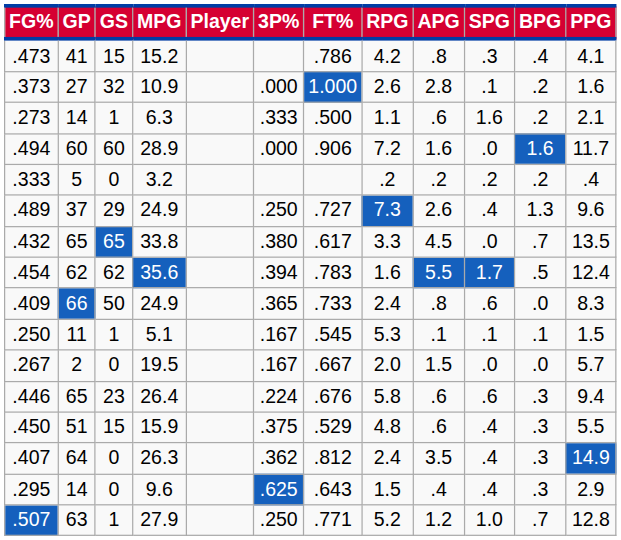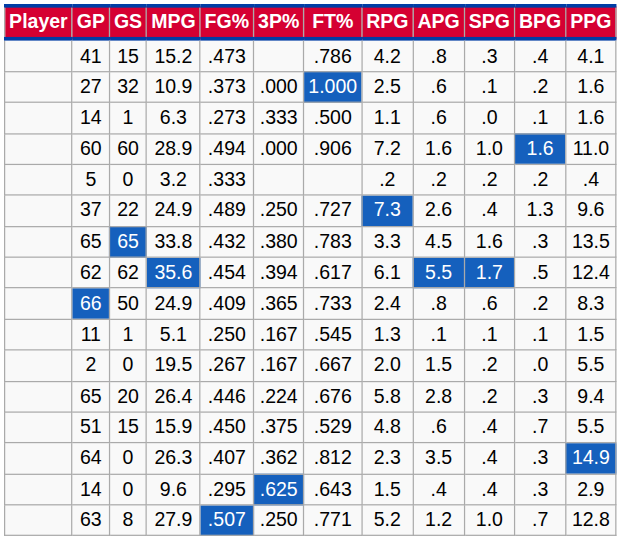 <table class="wikitable sortable" style="text-align:right;">
 <tr>
-<th style="background:#D50032; color:#FFFFFF; border-top:#003DA5 3px solid; border-bottom:#003DA5 3px solid;">FG%</th>
+<th style="background:#D50032; color:#FFFFFF; border-top:#003DA5 3px solid; border-bottom:#003DA5 3px solid;">Player</th>
 <th style="background:#D50032; color:#FFFFFF; border-top:#003DA5 3px solid; border-bottom:#003DA5 3px solid;">GP</th>
 <th style="background:#D50032; color:#FFFFFF; border-top:#003DA5 3px solid; border-bottom:#003DA5 3px solid;">GS</th>
 <th style="background:#D50032; color:#FFFFFF; border-top:#003DA5 3px solid; border-bottom:#003DA5 3px solid;">MPG</th>
-<th style="background:#D50032; color:#FFFFFF; border-top:#003DA5 3px solid; border-bottom:#003DA5 3px solid;">Player</th>
+<th style="background:#D50032; color:#FFFFFF; border-top:#003DA5 3px solid; border-bottom:#003DA5 3px solid;">FG%</th>
 <th style="background:#D50032; color:#FFFFFF; border-top:#003DA5 3px solid; border-bottom:#003DA5 3px solid;">3P%</th>
 <th style="background:#D50032; color:#FFFFFF; border-top:#003DA5 3px solid; border-bottom:#003DA5 3px solid;">FT%</th>
 <th style="background:#D50032; color:#FFFFFF; border-top:#003DA5 3px solid; border-bottom:#003DA5 3px solid;">RPG</th>
 <th style="background:#D50032; color:#FFFFFF; border-top:#003DA5 3px solid; border-bottom:#003DA5 3px solid;">APG</th>
 <th style="background:#D50032; color:#FFFFFF; border-top:#003DA5 3px solid; border-bottom:#003DA5 3px solid;">SPG</th>
 <th style="background:#D50032; color:#FFFFFF; border-top:#003DA5 3px solid; border-bottom:#003DA5 3px solid;">BPG</th>
 <th style="background:#D50032; color:#FFFFFF; border-top:#003DA5 3px solid; border-bottom:#003DA5 3px solid;">PPG</th>
 </tr>
 <tr style="text-align:center">
-<td>.473</td>
+<td></td>
 <td>41</td>
 <td>15</td>
 <td>15.2</td>
-<td></td>
+<td>.473</td>
 <td></td>
 <td>.786</td>
 <td>4.2</td>
 <td>.8</td>
 <td>.3</td>
 <td>.4</td>
 <td>4.1</td>
 </tr>
 <tr style="text-align:center">
-<td>.373</td>
+<td></td>
 <td>27</td>
 <td>32</td>
 <td>10.9</td>
-<td></td>
+<td>.373</td>
 <td>.000</td>
 <td style="background:#1560BD;color:white;">1.000</td>
-<td>2.6</td>
-<td>2.8</td>
+<td>2.5</td>
+<td>.6</td>
 <td>.1</td>
 <td>.2</td>
 <td>1.6</td>
 </tr>
 <tr style="text-align:center">
-<td>.273</td>
+<td></td>
 <td>14</td>
 <td>1</td>
 <td>6.3</td>
-<td></td>
+<td>.273</td>
 <td>.333</td>
 <td>.500</td>
 <td>1.1</td>
 <td>.6</td>
+<td>.0</td>
+<td>.1</td>
 <td>1.6</td>
-<td>.2</td>
-<td>2.1</td>
 </tr>
 <tr style="text-align:center">
-<td>.494</td>
+<td><strong></strong></td>
 <td>60</td>
 <td>60</td>
 <td>28.9</td>
-<td><strong></strong></td>
+<td>.494</td>
 <td>.000</td>
 <td>.906</td>
 <td>7.2</td>
 <td>1.6</td>
-<td>.0</td>
+<td>1.0</td>
 <td style="background:#1560BD;color:white;">1.6</td>
-<td>11.7</td>
+<td>11.0</td>
 </tr>
 <tr style="text-align:center">
-<td>.333</td>
+<td></td>
 <td>5</td>
 <td>0</td>
 <td>3.2</td>
-<td></td>
+<td>.333</td>
 <td></td>
 <td></td>
 <td>.2</td>
 <td>.2</td>
 <td>.2</td>
 <td>.2</td>
 <td>.4</td>
 </tr>
 <tr style="text-align:center">
+<td><strong></strong></td>
+<td>37</td>
+<td>22</td>
+<td>24.9</td>
 <td>.489</td>
-<td>37</td>
-<td>29</td>
-<td>24.9</td>
-<td><strong></strong></td>
 <td>.250</td>
 <td>.727</td>
 <td style="background:#1560BD;color:white;">7.3</td>
 <td>2.6</td>
 <td>.4</td>
 <td>1.3</td>
 <td>9.6</td>
 </tr>
 <tr style="text-align:center">
-<td>.432</td>
+<td><strong></strong></td>
 <td>65</td>
 <td style="background:#1560BD;color:white;">65</td>
 <td>33.8</td>
-<td><strong></strong></td>
+<td>.432</td>
 <td>.380</td>
-<td>.617</td>
+<td>.783</td>
 <td>3.3</td>
 <td>4.5</td>
-<td>.0</td>
-<td>.7</td>
+<td>1.6</td>
+<td>.3</td>
 <td>13.5</td>
 </tr>
 <tr style="text-align:center">
-<td>.454</td>
+<td><strong></strong></td>
 <td>62</td>
 <td>62</td>
 <td style="background:#1560BD;color:white;">35.6</td>
-<td><strong></strong></td>
+<td>.454</td>
 <td>.394</td>
-<td>.783</td>
-<td>1.6</td>
+<td>.617</td>
+<td>6.1</td>
 <td style="background:#1560BD;color:white;">5.5</td>
 <td style="background:#1560BD;color:white;">1.7</td>
 <td>.5</td>
 <td>12.4</td>
 </tr>
 <tr style="text-align:center">
-<td>.409</td>
+<td></td>
 <td style="background:#1560BD;color:white;">66</td>
 <td>50</td>
 <td>24.9</td>
-<td></td>
+<td>.409</td>
 <td>.365</td>
 <td>.733</td>
 <td>2.4</td>
 <td>.8</td>
 <td>.6</td>
-<td>.0</td>
+<td>.2</td>
 <td>8.3</td>
 </tr>
 <tr style="text-align:center">
-<td>.250</td>
+<td></td>
 <td>11</td>
 <td>1</td>
 <td>5.1</td>
-<td></td>
+<td>.250</td>
 <td>.167</td>
 <td>.545</td>
-<td>5.3</td>
+<td>1.3</td>
 <td>.1</td>
 <td>.1</td>
 <td>.1</td>
 <td>1.5</td>
 </tr>
 <tr style="text-align:center">
-<td>.267</td>
+<td></td>
 <td>2</td>
 <td>0</td>
 <td>19.5</td>
-<td></td>
+<td>.267</td>
 <td>.167</td>
 <td>.667</td>
 <td>2.0</td>
 <td>1.5</td>
+<td>.2</td>
 <td>.0</td>
-<td>.0</td>
-<td>5.7</td>
+<td>5.5</td>
 </tr>
 <tr style="text-align:center">
+<td><strong></strong></td>
+<td>65</td>
+<td>20</td>
+<td>26.4</td>
 <td>.446</td>
-<td>65</td>
-<td>23</td>
-<td>26.4</td>
-<td><strong></strong></td>
 <td>.224</td>
 <td>.676</td>
 <td>5.8</td>
-<td>.6</td>
-<td>.6</td>
+<td>2.8</td>
+<td>.2</td>
 <td>.3</td>
 <td>9.4</td>
 </tr>
 <tr style="text-align:center">
-<td>.450</td>
+<td></td>
 <td>51</td>
 <td>15</td>
 <td>15.9</td>
-<td></td>
+<td>.450</td>
 <td>.375</td>
 <td>.529</td>
 <td>4.8</td>
 <td>.6</td>
 <td>.4</td>
-<td>.3</td>
+<td>.7</td>
 <td>5.5</td>
 </tr>
 <tr style="text-align:center">
-<td>.407</td>
+<td></td>
 <td>64</td>
 <td>0</td>
 <td>26.3</td>
-<td></td>
+<td>.407</td>
 <td>.362</td>
 <td>.812</td>
-<td>2.4</td>
+<td>2.3</td>
 <td>3.5</td>
 <td>.4</td>
 <td>.3</td>
 <td style="background:#1560BD;color:white;">14.9</td>
 </tr>
 <tr style="text-align:center">
-<td>.295</td>
+<td></td>
 <td>14</td>
 <td>0</td>
 <td>9.6</td>
-<td></td>
+<td>.295</td>
 <td style="background:#1560BD;color:white;">.625</td>
 <td>.643</td>
 <td>1.5</td>
 <td>.4</td>
 <td>.4</td>
 <td>.3</td>
 <td>2.9</td>
 </tr>
 <tr style="text-align:center">
+<td></td>
+<td>63</td>
+<td>8</td>
+<td>27.9</td>
 <td style="background:#1560BD;color:white;">.507</td>
-<td>63</td>
-<td>1</td>
-<td>27.9</td>
-<td></td>
 <td>.250</td>
 <td>.771</td>
 <td>5.2</td>
 <td>1.2</td>
 <td>1.0</td>
 <td>.7</td>
 <td>12.8</td>
 </tr>
 </table>
